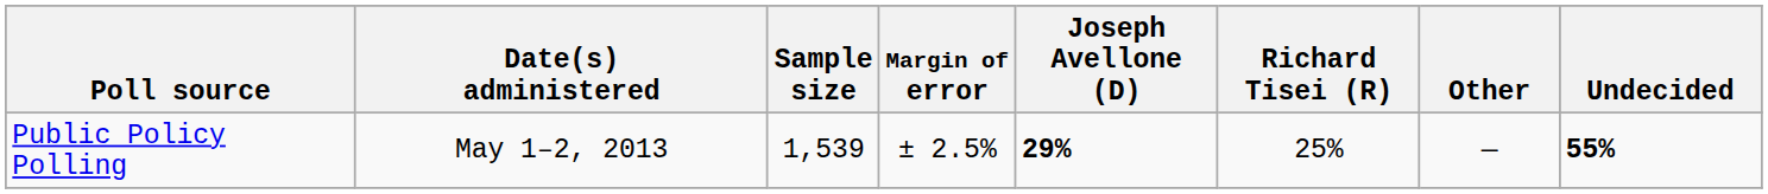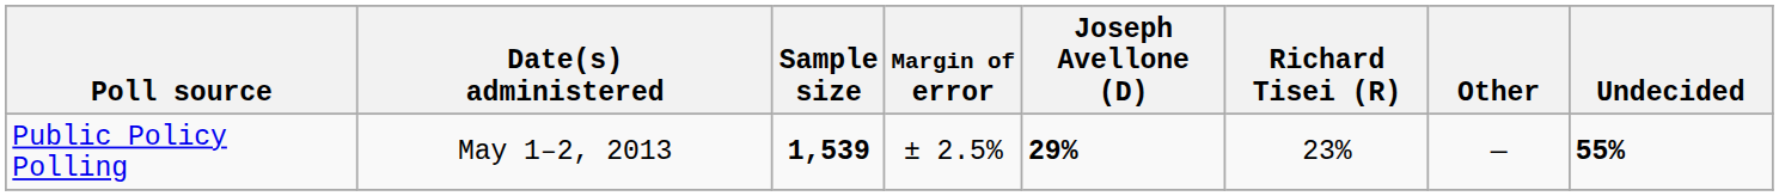 <table class="wikitable">
 <tr valign= bottom>
 <th style="width:160px;">Poll source</th>
 <th style="width:190px;">Date(s)<br>administered</th>
 <th class=small>Sample<br>size</th>
 <th><small>Margin of</small><br>error</th>
 <th style="width:90px;">Joseph<br>Avellone (D)</th>
 <th style="width:90px;">Richard<br>Tisei (R)</th>
 <th style="width:60px;">Other</th>
 <th style="width:90px;">Undecided</th>
 </tr>
 <tr>
 <td><a href='#'>Public Policy Polling</a></td>
 <td align=center>May 1–2, 2013</td>
-<td align=center>1,539</td>
+<td align=center><strong>1,539</strong></td>
 <td align=center>± 2.5%</td>
 <td><strong>29%</strong></td>
-<td align=center>25%</td>
+<td align=center>23%</td>
 <td align=center>—</td>
 <td><strong>55%</strong></td>
 </tr>
 </table>
